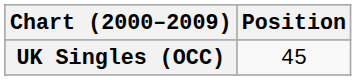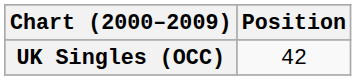 <table class="wikitable plainrowheaders" style="text-align:center">
 <tr>
 <th style="text-align:center;">Chart (2000–2009)</th>
 <th style="text-align:center;">Position</th>
 </tr>
 <tr>
 <th scope="row">UK Singles (OCC)</th>
-<td style="text-align:center;">45</td>
+<td style="text-align:center;">42</td>
 </tr>
 </table>
